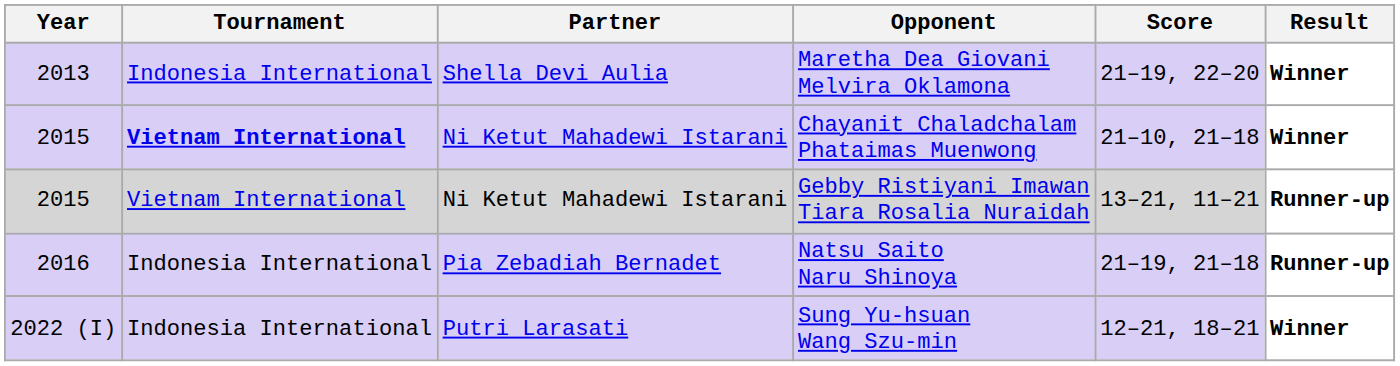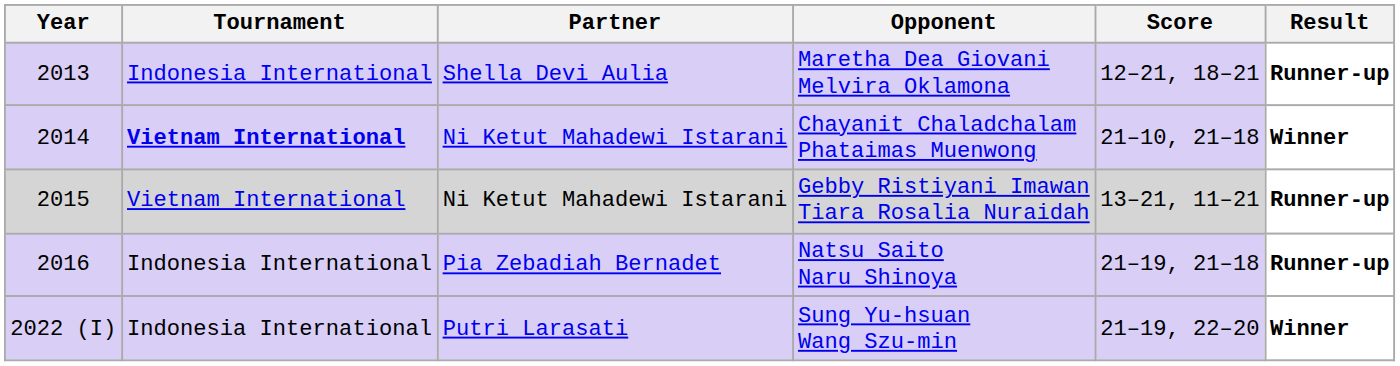 <table class="sortable wikitable" style="font-size: 90%">
 <tr>
 <th>Year</th>
 <th>Tournament</th>
 <th>Partner</th>
 <th>Opponent</th>
 <th>Score</th>
 <th>Result</th>
 </tr>
 <tr style="background:#D8CEF6">
 <td align="center">2013</td>
 <td align="left"><a href='#'>Indonesia International</a></td>
 <td align="left"> <a href='#'>Shella Devi Aulia</a></td>
 <td align="left"> <a href='#'>Maretha Dea Giovani</a><br> <a href='#'>Melvira Oklamona</a></td>
-<td align="left">21–19, 22–20</td>
-<td style="text-align: left; background:white"> <strong>Winner</strong></td>
+<td align="left">12–21, 18–21</td>
+<td style="text-align:left; background:white"> <strong>Runner-up</strong></td>
 </tr>
 <tr style="background:#D8CEF6">
-<td align="center">2015</td>
+<td align="center">2014</td>
 <td align="left"><strong><a href='#'>Vietnam International</a></strong></td>
 <td align="left"> <a href='#'>Ni Ketut Mahadewi Istarani</a></td>
 <td align="left"> <a href='#'>Chayanit Chaladchalam</a><br> <a href='#'>Phataimas Muenwong</a></td>
 <td align="left">21–10, 21–18</td>
 <td style="text-align:left; background:white"> <strong>Winner</strong></td>
 </tr>
 <tr style="background:#D5D5D5">
 <td align="center">2015</td>
 <td align="left"><a href='#'>Vietnam International</a></td>
 <td align="left"> Ni Ketut Mahadewi Istarani</td>
 <td align="left"> <a href='#'>Gebby Ristiyani Imawan</a><br> <a href='#'>Tiara Rosalia Nuraidah</a></td>
 <td align="left">13–21, 11–21</td>
 <td style="text-align:left; background:white"> <strong>Runner-up</strong></td>
 </tr>
 <tr style="background:#D8CEF6">
 <td align="center">2016</td>
 <td align="left">Indonesia International</td>
 <td align="left"> <a href='#'>Pia Zebadiah Bernadet</a></td>
 <td align="left"> <a href='#'>Natsu Saito</a><br> <a href='#'>Naru Shinoya</a></td>
 <td align="left">21–19, 21–18</td>
 <td style="text-align:left; background:white"> <strong>Runner-up</strong></td>
 </tr>
 <tr style="background:#D8CEF6">
 <td align="center">2022 (I)</td>
 <td align="left">Indonesia International</td>
 <td align="left"> <a href='#'>Putri Larasati</a></td>
 <td align="left"> <a href='#'>Sung Yu-hsuan</a><br> <a href='#'>Wang Szu-min</a></td>
-<td align="left">12–21, 18–21</td>
+<td align="left">21–19, 22–20</td>
 <td style="text-align: left; background:white"> <strong>Winner</strong></td>
 </tr>
 </table>
